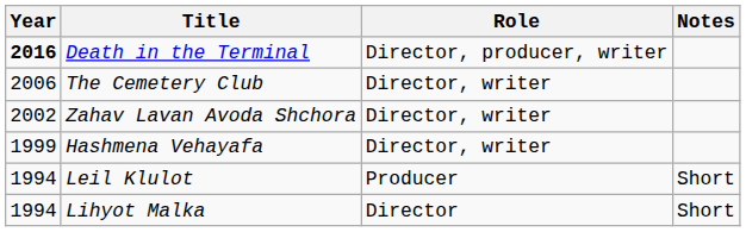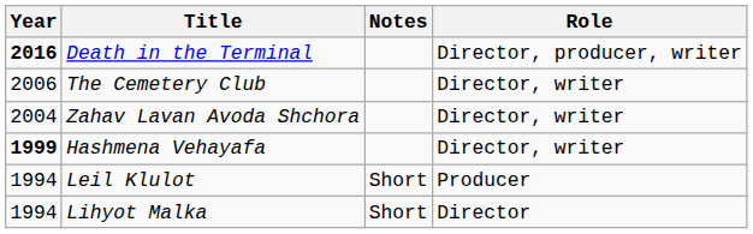 <table class="wikitable">
 <tr>
 <th>Year</th>
 <th>Title</th>
+<th>Notes</th>
 <th>Role</th>
-<th>Notes</th>
 </tr>
 <tr>
 <td><strong>2016</strong></td>
 <td><em><a href='#'>Death in the Terminal</a></em></td>
+<td></td>
 <td>Director, producer, writer</td>
-<td></td>
 </tr>
 <tr>
 <td>2006</td>
 <td><em>The Cemetery Club</em></td>
+<td></td>
 <td>Director, writer</td>
-<td></td>
 </tr>
 <tr>
-<td>2002</td>
+<td>2004</td>
 <td><em>Zahav Lavan Avoda Shchora</em></td>
+<td></td>
 <td>Director, writer</td>
-<td></td>
 </tr>
 <tr>
-<td>1999</td>
+<td><strong>1999</strong></td>
 <td><em>Hashmena Vehayafa</em></td>
+<td></td>
 <td>Director, writer</td>
-<td></td>
 </tr>
 <tr>
 <td>1994</td>
 <td><em>Leil Klulot</em></td>
+<td>Short</td>
 <td>Producer</td>
-<td>Short</td>
 </tr>
 <tr>
 <td>1994</td>
 <td><em>Lihyot Malka</em></td>
+<td>Short</td>
 <td>Director</td>
-<td>Short</td>
 </tr>
 </table>
